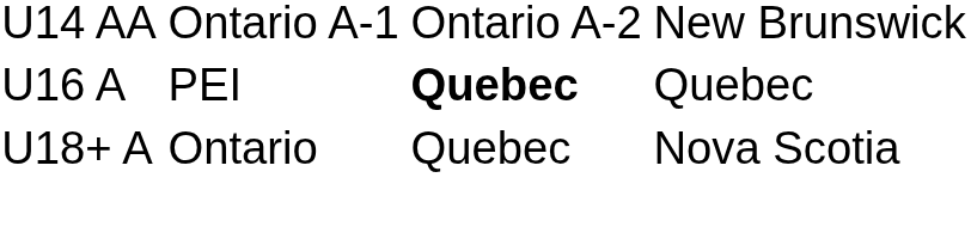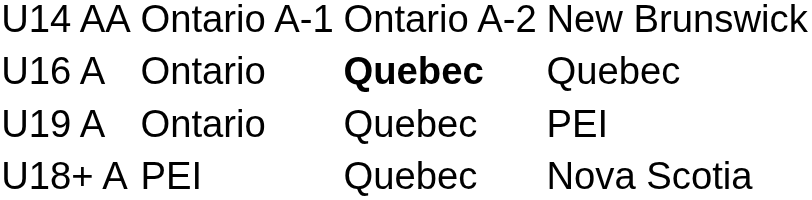 <table>
 <tr>
 <td>U14 AA</td>
 <td>    Ontario A-1</td>
 <td>    Ontario A-2</td>
 <td>    New Brunswick</td>
 </tr>
 <tr>
 <td>U16 A</td>
-<td>   PEI</td>
+<td>    Ontario</td>
 <td><strong>    Quebec</strong></td>
 <td>    Quebec</td>
 </tr>
 <tr>
+<td>U19 A</td>
+<td>    Ontario</td>
+<td>    Quebec</td>
+<td>   PEI</td>
+</tr>
+<tr>
 <td>U18+ A</td>
-<td>    Ontario</td>
+<td>   PEI</td>
 <td>    Quebec</td>
 <td>    Nova Scotia</td>
 </tr>
 </table>
